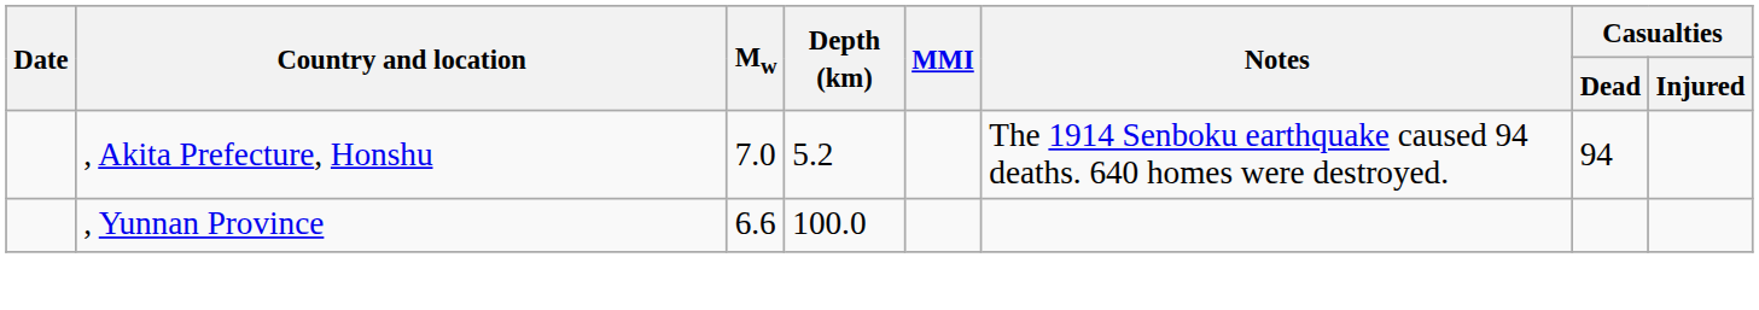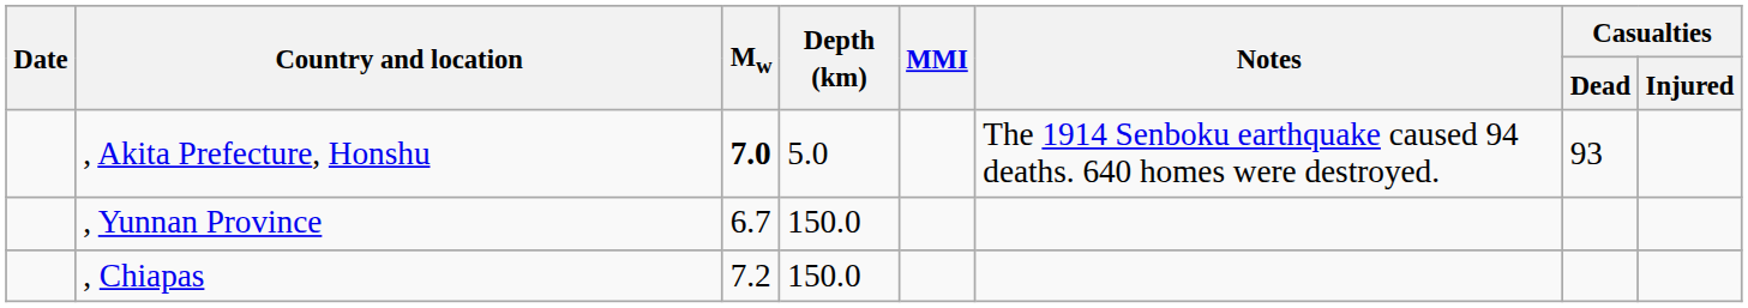 <table class="wikitable sortable sort-under" style="border:1px black; margin-left:1em;">
 <tr>
 <th rowspan="2"><small>Date</small></th>
 <th rowspan="2" style="width: 310px"><small>Country and location</small></th>
 <th rowspan="2"><small>M<sub>w</sub></small></th>
 <th rowspan="2"><small>Depth (km)</small></th>
 <th rowspan="2"><small><a href='#'>MMI</a></small></th>
 <th rowspan="2" class="unsortable"><small>Notes</small></th>
 <th colspan="2"><small>Casualties</small></th>
 </tr>
 <tr>
 <th><small>Dead</small></th>
 <th><small>Injured</small></th>
 </tr>
 <tr>
 <td></td>
 <td>, <a href='#'>Akita Prefecture</a>, <a href='#'>Honshu</a></td>
-<td>7.0</td>
-<td>5.2</td>
+<td><strong>7.0</strong></td>
+<td>5.0</td>
 <td></td>
 <td>The <a href='#'>1914 Senboku earthquake</a> caused 94 deaths. 640 homes were destroyed.</td>
-<td>94</td>
+<td>93</td>
 <td></td>
 </tr>
 <tr>
 <td></td>
 <td>, <a href='#'>Yunnan Province</a></td>
-<td>6.6</td>
-<td>100.0</td>
+<td>6.7</td>
+<td>150.0</td>
+<td></td>
+<td></td>
+<td></td>
+<td></td>
+</tr>
+<tr>
+<td></td>
+<td>, <a href='#'>Chiapas</a></td>
+<td>7.2</td>
+<td>150.0</td>
 <td></td>
 <td></td>
 <td></td>
 <td></td>
 </tr>
 </table>
